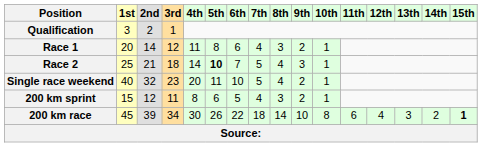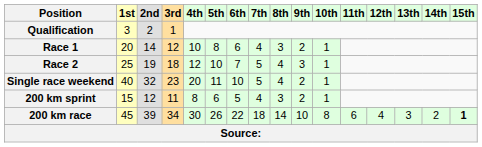 <table class="wikitable" style="font-size:85%; text-align:center">
 <tr>
 <th>Position</th>
 <td style="background:#ffffbf;"><strong>1st</strong></td>
 <td style="background:#dfdfdf;"><strong>2nd</strong></td>
 <td style="background:#ffdf9f;"><strong>3rd</strong></td>
 <td style="background:#dfffdf;"><strong>4th</strong></td>
 <td style="background:#dfffdf;"><strong>5th</strong></td>
 <td style="background:#dfffdf;"><strong>6th</strong></td>
 <td style="background:#dfffdf;"><strong>7th</strong></td>
 <td style="background:#dfffdf;"><strong>8th</strong></td>
 <td style="background:#dfffdf;"><strong>9th</strong></td>
 <td style="background:#dfffdf;"><strong>10th</strong></td>
 <td style="background:#dfffdf;"><strong>11th</strong></td>
 <td style="background:#dfffdf;"><strong>12th</strong></td>
 <td style="background:#dfffdf;"><strong>13th</strong></td>
 <td style="background:#dfffdf;"><strong>14th</strong></td>
 <td style="background:#dfffdf;"><strong>15th</strong></td>
 </tr>
 <tr>
 <th>Qualification</th>
 <td style="background:#ffffbf;">3</td>
 <td style="background:#dfdfdf;">2</td>
 <td style="background:#ffdf9f;">1</td>
 <td colspan=12></td>
 </tr>
 <tr>
 <th>Race 1</th>
 <td style="background:#ffffbf;">20</td>
 <td style="background:#dfdfdf;">14</td>
 <td style="background:#ffdf9f;">12</td>
-<td style="background:#dfffdf;">11</td>
+<td style="background:#dfffdf;">10</td>
 <td style="background:#dfffdf;">8</td>
 <td style="background:#dfffdf;">6</td>
 <td style="background:#dfffdf;">4</td>
 <td style="background:#dfffdf;">3</td>
 <td style="background:#dfffdf;">2</td>
 <td style="background:#dfffdf;">1</td>
 <td colspan=5></td>
 </tr>
 <tr>
 <th>Race 2</th>
 <td style="background:#ffffbf;">25</td>
-<td style="background:#dfdfdf;">21</td>
+<td style="background:#dfdfdf;">19</td>
 <td style="background:#ffdf9f;">18</td>
-<td style="background:#dfffdf;">14</td>
-<td style="background:#dfffdf;"><strong>10</strong></td>
+<td style="background:#dfffdf;">12</td>
+<td style="background:#dfffdf;">10</td>
 <td style="background:#dfffdf;">7</td>
 <td style="background:#dfffdf;">5</td>
 <td style="background:#dfffdf;">4</td>
 <td style="background:#dfffdf;">3</td>
 <td style="background:#dfffdf;">1</td>
 <td colspan=5></td>
 </tr>
 <tr>
 <th>Single race weekend</th>
 <td style="background:#ffffbf;">40</td>
 <td style="background:#dfdfdf;">32</td>
 <td style="background:#ffdf9f;">23</td>
 <td style="background:#dfffdf;">20</td>
 <td style="background:#dfffdf;">11</td>
 <td style="background:#dfffdf;">10</td>
 <td style="background:#dfffdf;">5</td>
 <td style="background:#dfffdf;">4</td>
 <td style="background:#dfffdf;">2</td>
 <td style="background:#dfffdf;">1</td>
 <td colspan=5></td>
 </tr>
 <tr>
 <th>200 km sprint</th>
 <td style="background:#ffffbf;">15</td>
 <td style="background:#dfdfdf;">12</td>
 <td style="background:#ffdf9f;">11</td>
 <td style="background:#dfffdf;">8</td>
 <td style="background:#dfffdf;">6</td>
 <td style="background:#dfffdf;">5</td>
 <td style="background:#dfffdf;">4</td>
 <td style="background:#dfffdf;">3</td>
 <td style="background:#dfffdf;">2</td>
 <td style="background:#dfffdf;">1</td>
 <td colspan=5></td>
 </tr>
 <tr>
 <th>200 km race</th>
 <td style="background:#ffffbf;">45</td>
 <td style="background:#dfdfdf;">39</td>
 <td style="background:#ffdf9f;">34</td>
 <td style="background:#dfffdf;">30</td>
 <td style="background:#dfffdf;">26</td>
 <td style="background:#dfffdf;">22</td>
 <td style="background:#dfffdf;">18</td>
 <td style="background:#dfffdf;">14</td>
 <td style="background:#dfffdf;">10</td>
 <td style="background:#dfffdf;">8</td>
 <td style="background:#dfffdf;">6</td>
 <td style="background:#dfffdf;">4</td>
 <td style="background:#dfffdf;">3</td>
 <td style="background:#dfffdf;">2</td>
 <td style="background:#dfffdf;"><strong>1</strong></td>
 </tr>
 <tr>
 <th colspan="16">Source:</th>
 </tr>
 </table>
